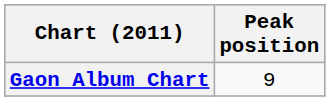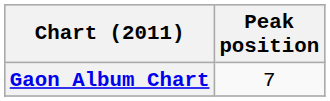 <table class="wikitable plainrowheaders sortable" style="text-align:center;" border="1">
 <tr>
 <th scope="col">Chart (2011)</th>
 <th scope="col">Peak<br>position</th>
 </tr>
 <tr>
 <th scope="row"><a href='#'>Gaon Album Chart</a></th>
-<td>9</td>
+<td>7</td>
 </tr>
 </table>
